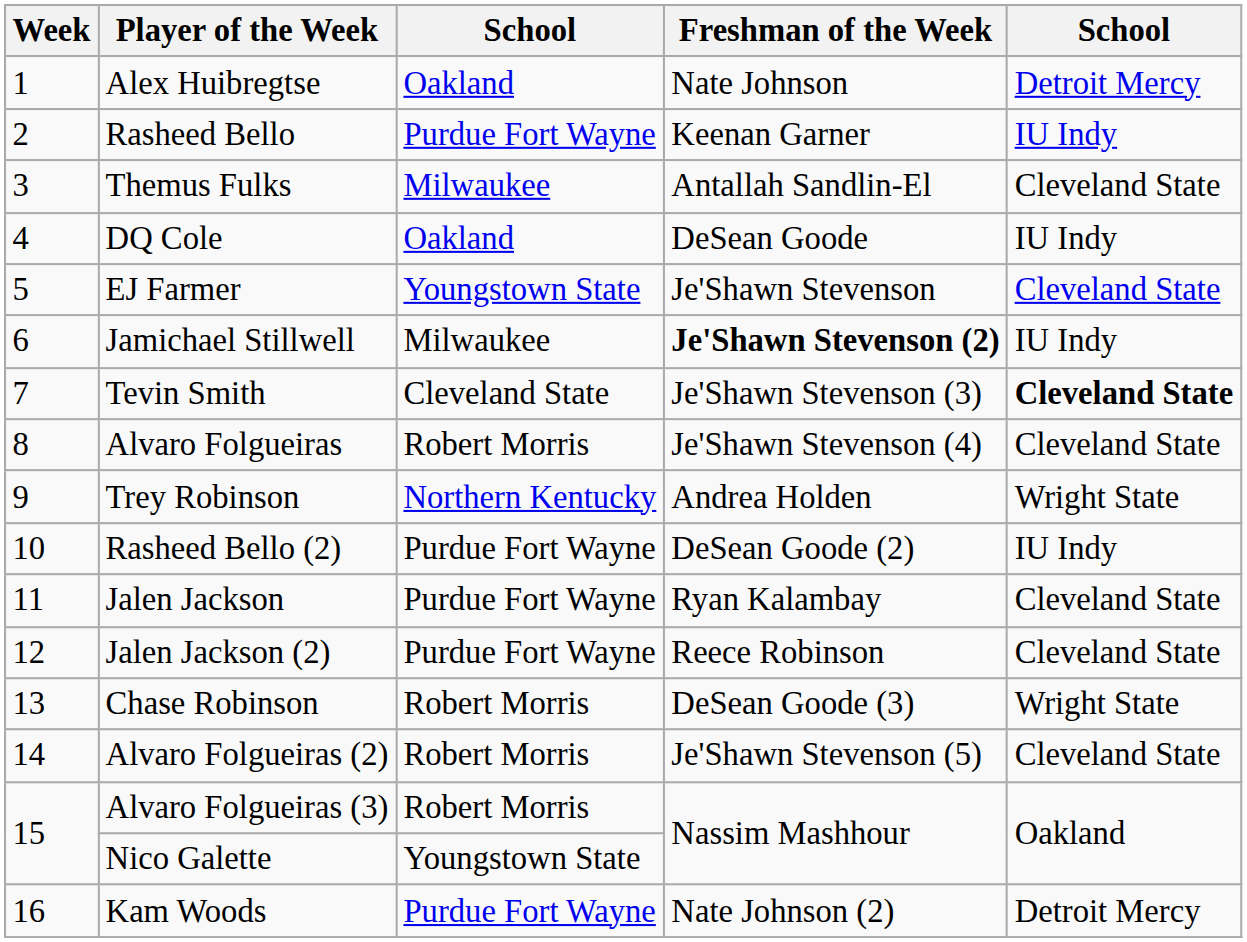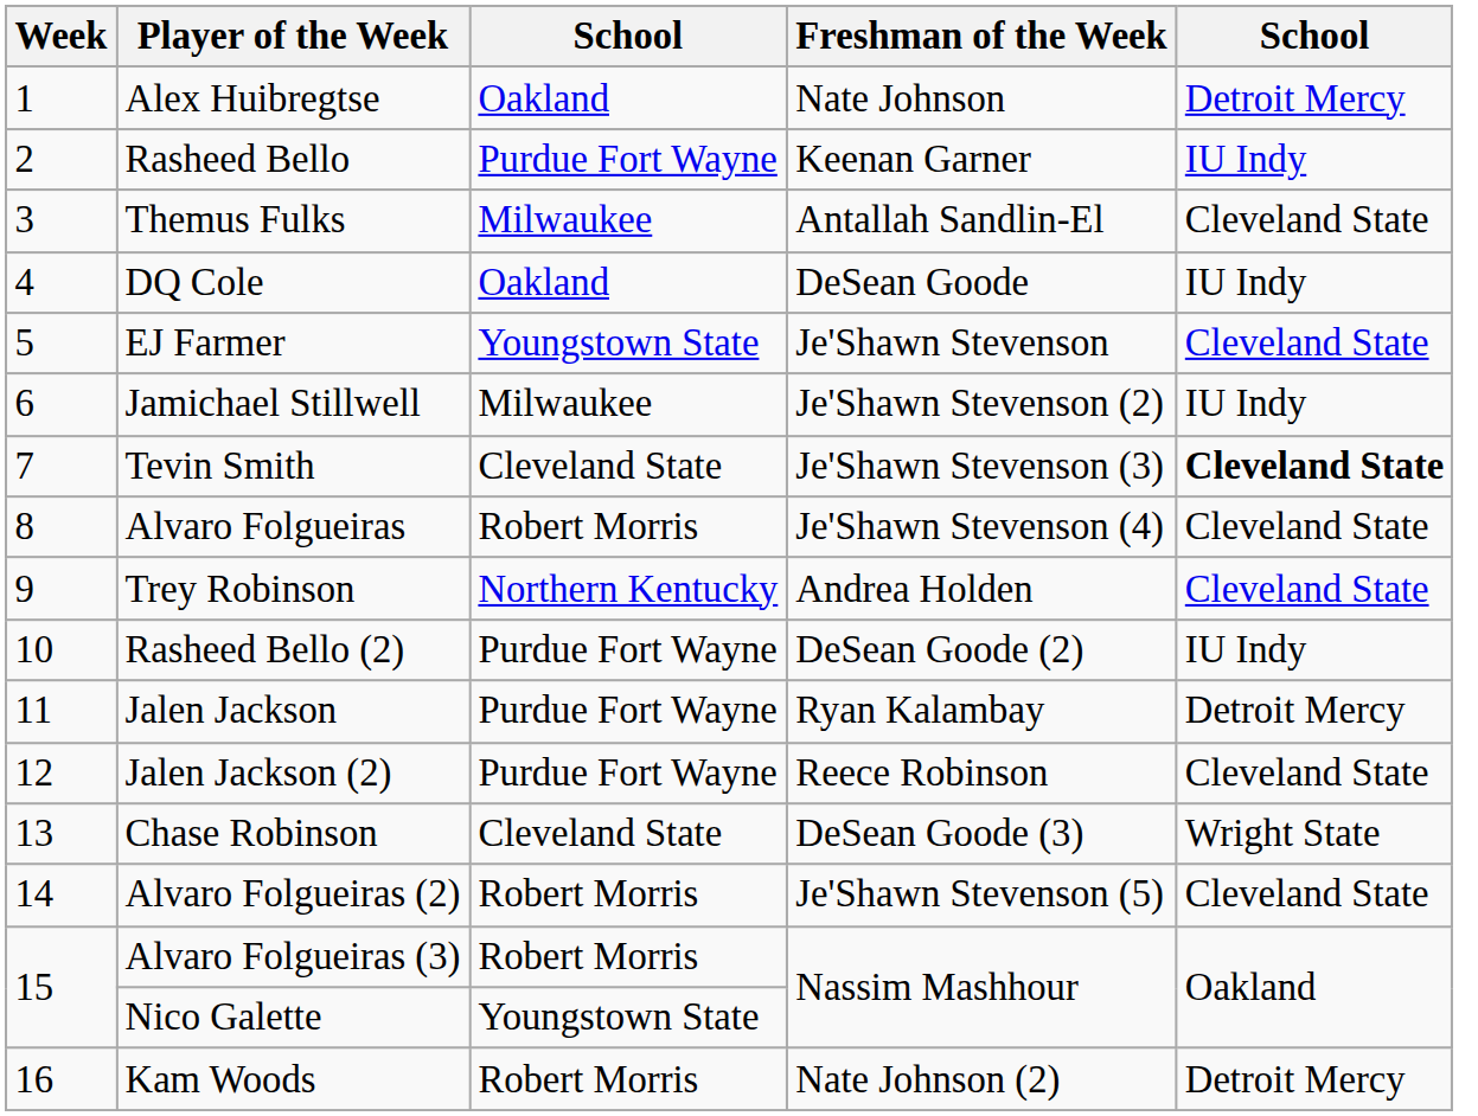 <table class="wikitable" border="1">
 <tr>
 <th align="center">Week</th>
 <th align="center">Player of the Week</th>
 <th align="center">School</th>
 <th align="center">Freshman of the Week</th>
 <th align="center">School</th>
 </tr>
 <tr>
 <td>1</td>
 <td>Alex Huibregtse</td>
 <td><a href='#'>Oakland</a></td>
 <td>Nate Johnson</td>
 <td><a href='#'>Detroit Mercy</a></td>
 </tr>
 <tr>
 <td>2</td>
 <td>Rasheed Bello</td>
 <td><a href='#'>Purdue Fort Wayne</a></td>
 <td>Keenan Garner</td>
 <td><a href='#'>IU Indy</a></td>
 </tr>
 <tr>
 <td>3</td>
 <td>Themus Fulks</td>
 <td><a href='#'>Milwaukee</a></td>
 <td>Antallah Sandlin-El</td>
 <td>Cleveland State</td>
 </tr>
 <tr>
 <td>4</td>
 <td>DQ Cole</td>
 <td><a href='#'>Oakland</a></td>
 <td>DeSean Goode</td>
 <td>IU Indy</td>
 </tr>
 <tr>
 <td>5</td>
 <td>EJ Farmer</td>
 <td><a href='#'>Youngstown State</a></td>
 <td>Je'Shawn Stevenson</td>
 <td><a href='#'>Cleveland State</a></td>
 </tr>
 <tr>
 <td>6</td>
 <td>Jamichael Stillwell</td>
 <td>Milwaukee</td>
-<td><strong>Je'Shawn Stevenson (2)</strong></td>
+<td>Je'Shawn Stevenson (2)</td>
 <td>IU Indy</td>
 </tr>
 <tr>
 <td>7</td>
 <td>Tevin Smith</td>
 <td>Cleveland State</td>
 <td>Je'Shawn Stevenson (3)</td>
 <td><strong>Cleveland State</strong></td>
 </tr>
 <tr>
 <td>8</td>
 <td>Alvaro Folgueiras</td>
 <td>Robert Morris</td>
 <td>Je'Shawn Stevenson (4)</td>
 <td>Cleveland State</td>
 </tr>
 <tr>
 <td>9</td>
 <td>Trey Robinson</td>
 <td><a href='#'>Northern Kentucky</a></td>
 <td>Andrea Holden</td>
-<td>Wright State</td>
+<td><a href='#'>Cleveland State</a></td>
 </tr>
 <tr>
 <td>10</td>
 <td>Rasheed Bello (2)</td>
 <td>Purdue Fort Wayne</td>
 <td>DeSean Goode (2)</td>
 <td>IU Indy</td>
 </tr>
 <tr>
 <td>11</td>
 <td>Jalen Jackson</td>
 <td>Purdue Fort Wayne</td>
 <td>Ryan Kalambay</td>
-<td>Cleveland State</td>
+<td>Detroit Mercy</td>
 </tr>
 <tr>
 <td>12</td>
 <td>Jalen Jackson (2)</td>
 <td>Purdue Fort Wayne</td>
 <td>Reece Robinson</td>
 <td>Cleveland State</td>
 </tr>
 <tr>
 <td>13</td>
 <td>Chase Robinson</td>
-<td>Robert Morris</td>
+<td>Cleveland State</td>
 <td>DeSean Goode (3)</td>
 <td>Wright State</td>
 </tr>
 <tr>
 <td>14</td>
 <td>Alvaro Folgueiras (2)</td>
 <td>Robert Morris</td>
 <td>Je'Shawn Stevenson (5)</td>
 <td>Cleveland State</td>
 </tr>
 <tr>
 <td rowspan=2>15</td>
 <td>Alvaro Folgueiras (3)</td>
 <td>Robert Morris</td>
 <td rowspan=2>Nassim Mashhour</td>
 <td rowspan=2>Oakland</td>
 </tr>
 <tr>
 <td>Nico Galette</td>
 <td>Youngstown State</td>
 </tr>
 <tr>
 <td>16</td>
 <td>Kam Woods</td>
-<td><a href='#'>Purdue Fort Wayne</a></td>
+<td>Robert Morris</td>
 <td>Nate Johnson (2)</td>
 <td>Detroit Mercy</td>
 </tr>
 <tr>
 </tr>
 </table>
